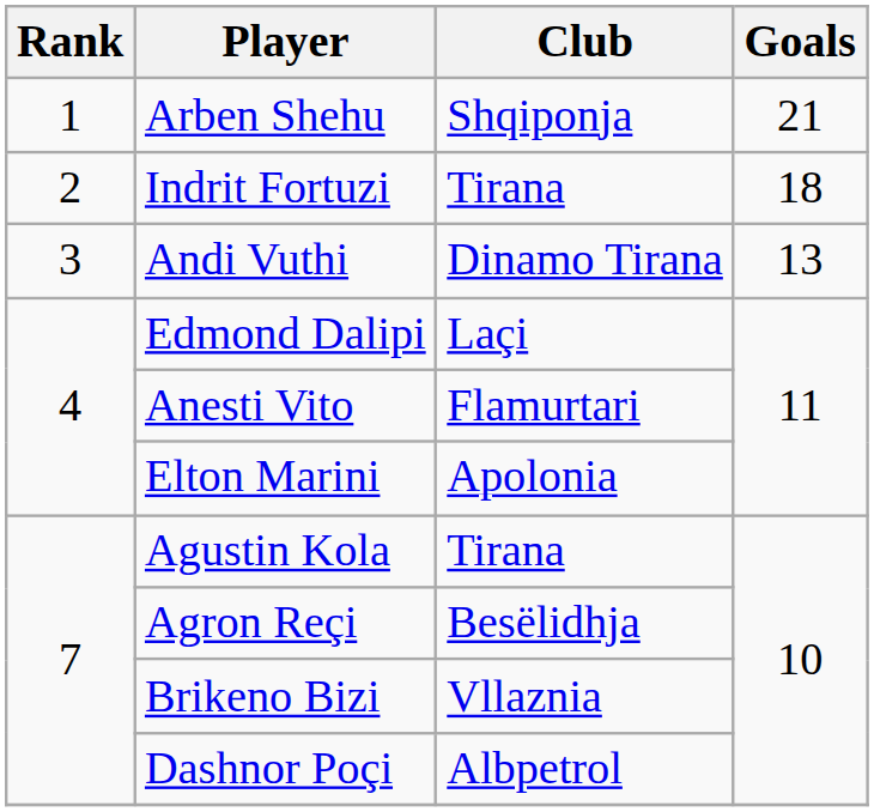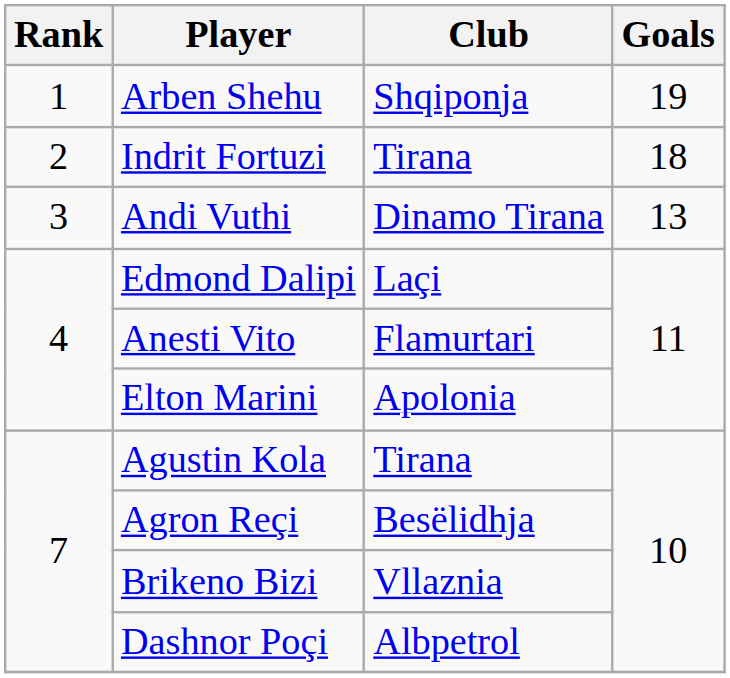 <table class="wikitable" style="text-align:center">
 <tr>
 <th>Rank</th>
 <th>Player</th>
 <th>Club</th>
 <th>Goals</th>
 </tr>
 <tr>
 <td>1</td>
 <td align="left"> <a href='#'>Arben Shehu</a></td>
 <td align="left"><a href='#'>Shqiponja</a></td>
-<td>21</td>
+<td>19</td>
 </tr>
 <tr>
 <td>2</td>
 <td align="left"> <a href='#'>Indrit Fortuzi</a></td>
 <td align="left"><a href='#'>Tirana</a></td>
 <td>18</td>
 </tr>
 <tr>
 <td>3</td>
 <td align="left"> <a href='#'>Andi Vuthi</a></td>
 <td align="left"><a href='#'>Dinamo Tirana</a></td>
 <td>13</td>
 </tr>
 <tr>
 <td rowspan="3">4</td>
 <td align="left"> <a href='#'>Edmond Dalipi</a></td>
 <td align="left"><a href='#'>Laçi</a></td>
 <td rowspan="3">11</td>
 </tr>
 <tr>
 <td align="left"> <a href='#'>Anesti Vito</a></td>
 <td align="left"><a href='#'>Flamurtari</a></td>
 </tr>
 <tr>
 <td align="left"> <a href='#'>Elton Marini</a></td>
 <td align="left"><a href='#'>Apolonia</a></td>
 </tr>
 <tr>
 <td rowspan="4">7</td>
 <td align="left"> <a href='#'>Agustin Kola</a></td>
 <td align="left"><a href='#'>Tirana</a></td>
 <td rowspan="4">10</td>
 </tr>
 <tr>
 <td align="left"> <a href='#'>Agron Reçi</a></td>
 <td align="left"><a href='#'>Besëlidhja</a></td>
 </tr>
 <tr>
 <td align="left"> <a href='#'>Brikeno Bizi</a></td>
 <td align="left"><a href='#'>Vllaznia</a></td>
 </tr>
 <tr>
 <td align="left"> <a href='#'>Dashnor Poçi</a></td>
 <td align="left"><a href='#'>Albpetrol</a></td>
 </tr>
 <tr>
 </tr>
 </table>
